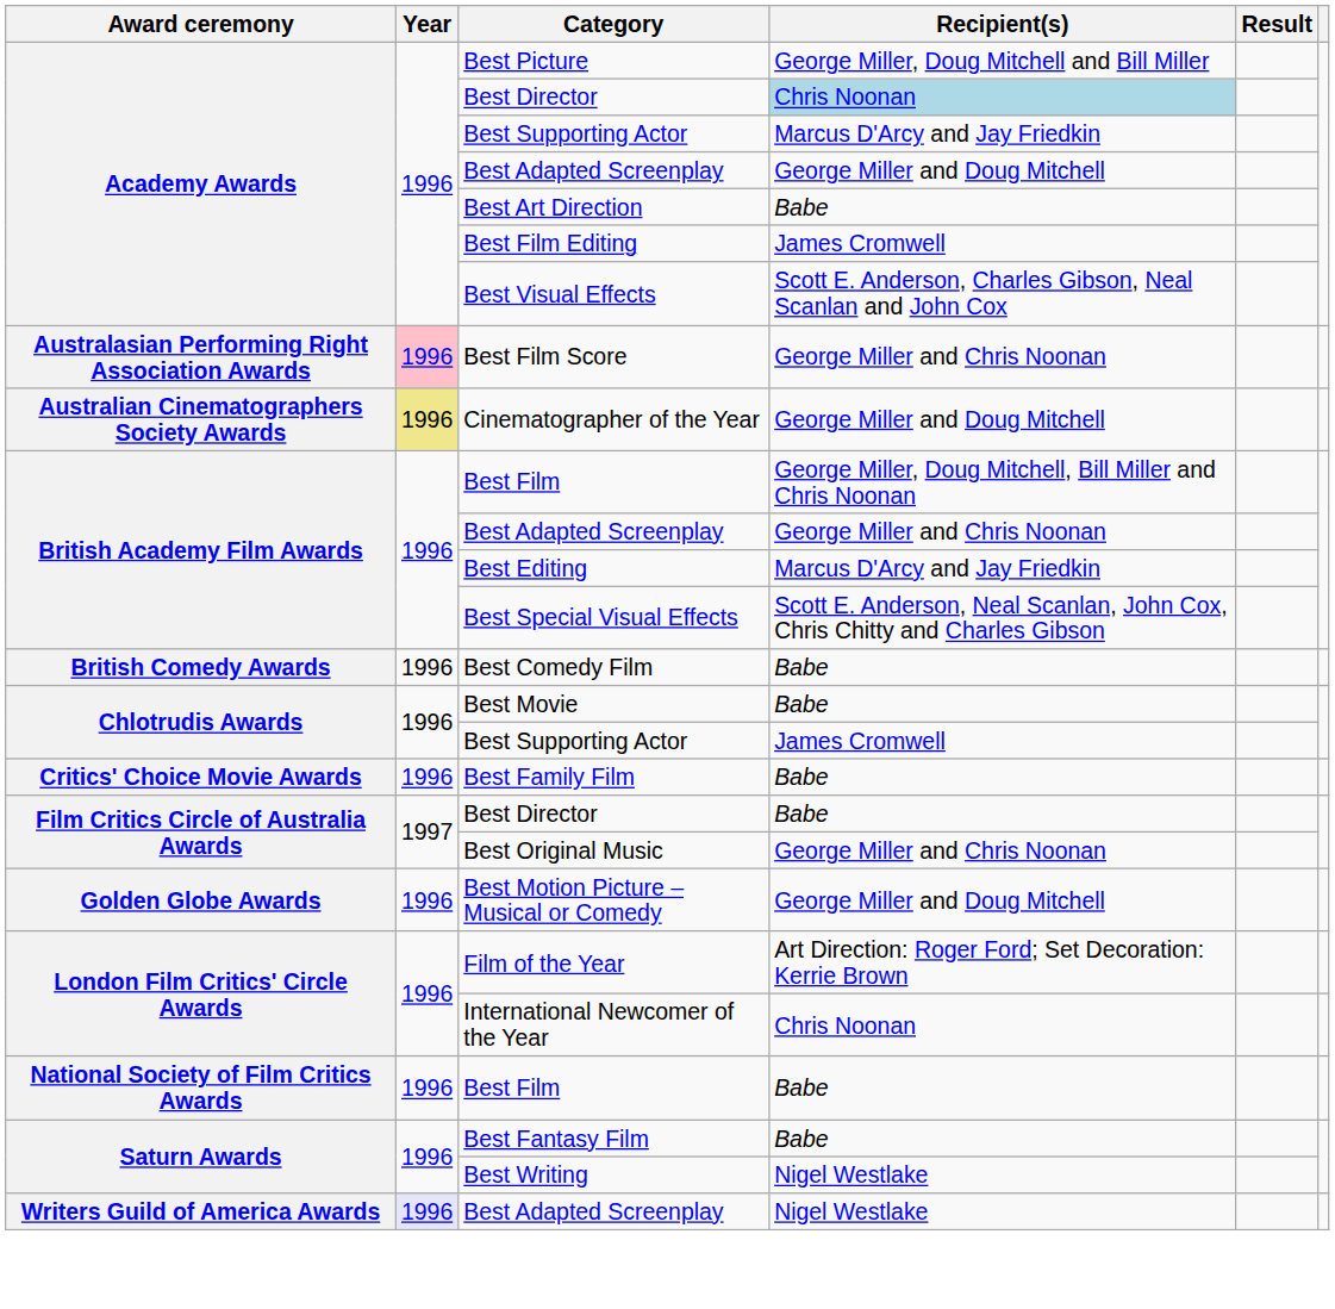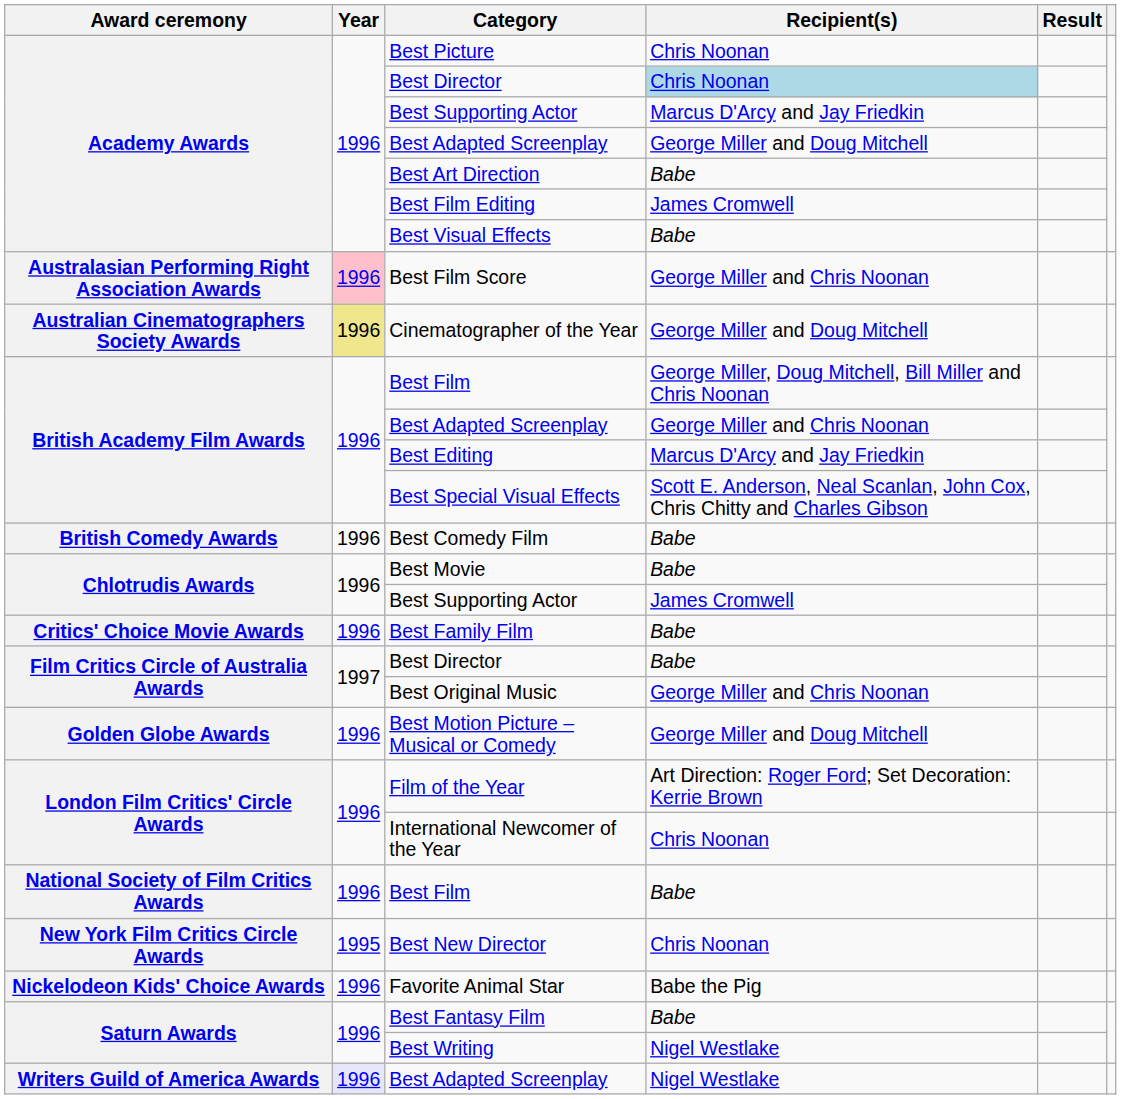 <table class="wikitable plainrowheaders sortable" style="font-size: 95%;">
 <tr>
 <th scope="col">Award ceremony</th>
 <th scope="col">Year</th>
 <th scope="col">Category</th>
 <th scope="col">Recipient(s)</th>
 <th scope="col">Result</th>
 <th scope="col" class="unsortable"></th>
 </tr>
 <tr>
 <th scope="row" rowspan="7"><a href='#'>Academy Awards</a></th>
 <td rowspan="7"><a href='#'>1996</a></td>
 <td><a href='#'>Best Picture</a></td>
-<td><a href='#'>George Miller</a>, <a href='#'>Doug Mitchell</a> and <a href='#'>Bill Miller</a></td>
+<td><a href='#'>Chris Noonan</a></td>
 <td></td>
 <td style="text-align:center;" rowspan="7"></td>
 </tr>
 <tr>
 <td><a href='#'>Best Director</a></td>
 <td style="background: lightblue;"><a href='#'>Chris Noonan</a></td>
 <td></td>
 </tr>
 <tr>
 <td><a href='#'>Best Supporting Actor</a></td>
 <td><a href='#'>Marcus D'Arcy</a> and <a href='#'>Jay Friedkin</a></td>
 <td></td>
 </tr>
 <tr>
 <td><a href='#'>Best Adapted Screenplay</a></td>
 <td><a href='#'>George Miller</a> and <a href='#'>Doug Mitchell</a></td>
 <td></td>
 </tr>
 <tr>
 <td><a href='#'>Best Art Direction</a></td>
 <td><em>Babe</em></td>
 <td></td>
 </tr>
 <tr>
 <td><a href='#'>Best Film Editing</a></td>
 <td><a href='#'>James Cromwell</a></td>
 <td></td>
 </tr>
 <tr>
 <td><a href='#'>Best Visual Effects</a></td>
-<td><a href='#'>Scott E. Anderson</a>, <a href='#'>Charles Gibson</a>, <a href='#'>Neal Scanlan</a> and <a href='#'>John Cox</a></td>
+<td><em>Babe</em></td>
 <td></td>
 </tr>
 <tr>
 <th scope="row"><a href='#'>Australasian Performing Right Association Awards</a></th>
 <td style="background: pink;"><a href='#'>1996</a></td>
 <td>Best Film Score</td>
 <td><a href='#'>George Miller</a> and <a href='#'>Chris Noonan</a></td>
 <td></td>
 <td style="text-align:center;"></td>
 </tr>
 <tr>
 <th scope="row"><a href='#'>Australian Cinematographers Society Awards</a></th>
 <td style="background: khaki;">1996</td>
 <td>Cinematographer of the Year</td>
 <td><a href='#'>George Miller</a> and <a href='#'>Doug Mitchell</a></td>
 <td></td>
 <td style="text-align:center;"></td>
 </tr>
 <tr>
 <th scope="row" rowspan="4"><a href='#'>British Academy Film Awards</a></th>
 <td rowspan="4"><a href='#'>1996</a></td>
 <td><a href='#'>Best Film</a></td>
 <td><a href='#'>George Miller</a>, <a href='#'>Doug Mitchell</a>, <a href='#'>Bill Miller</a> and <a href='#'>Chris Noonan</a></td>
 <td></td>
 <td style="text-align:center;" rowspan="4"></td>
 </tr>
 <tr>
 <td><a href='#'>Best Adapted Screenplay</a></td>
 <td><a href='#'>George Miller</a> and <a href='#'>Chris Noonan</a></td>
 <td></td>
 </tr>
 <tr>
 <td><a href='#'>Best Editing</a></td>
 <td><a href='#'>Marcus D'Arcy</a> and <a href='#'>Jay Friedkin</a></td>
 <td></td>
 </tr>
 <tr>
 <td><a href='#'>Best Special Visual Effects</a></td>
 <td><a href='#'>Scott E. Anderson</a>, <a href='#'>Neal Scanlan</a>, <a href='#'>John Cox</a>, Chris Chitty and <a href='#'>Charles Gibson</a></td>
 <td></td>
 </tr>
 <tr>
 <th scope="row"><a href='#'>British Comedy Awards</a></th>
 <td>1996</td>
 <td>Best Comedy Film</td>
 <td><em>Babe</em></td>
 <td></td>
 <td style="text-align:center;"></td>
 </tr>
 <tr>
 <th scope="row" rowspan="2"><a href='#'>Chlotrudis Awards</a></th>
 <td rowspan="2">1996</td>
 <td>Best Movie</td>
 <td><em>Babe</em></td>
 <td></td>
 <td style="text-align:center;" rowspan="2"></td>
 </tr>
 <tr>
 <td>Best Supporting Actor</td>
 <td><a href='#'>James Cromwell</a></td>
 <td></td>
 </tr>
 <tr>
 <th scope="row"><a href='#'>Critics' Choice Movie Awards</a></th>
 <td><a href='#'>1996</a></td>
 <td><a href='#'>Best Family Film</a></td>
 <td><em>Babe</em></td>
 <td></td>
 <td style="text-align:center;"></td>
 </tr>
 <tr>
 <th scope="row" rowspan="2"><a href='#'>Film Critics Circle of Australia Awards</a></th>
 <td rowspan="2">1997</td>
 <td>Best Director</td>
 <td><em>Babe</em></td>
 <td></td>
 <td style="text-align:center;" rowspan="2"></td>
 </tr>
 <tr>
 <td>Best Original Music</td>
 <td><a href='#'>George Miller</a> and <a href='#'>Chris Noonan</a></td>
 <td></td>
 </tr>
 <tr>
 <th scope="row"><a href='#'>Golden Globe Awards</a></th>
 <td><a href='#'>1996</a></td>
 <td><a href='#'>Best Motion Picture – Musical or Comedy</a></td>
 <td><a href='#'>George Miller</a> and <a href='#'>Doug Mitchell</a></td>
 <td></td>
 <td style="text-align:center;"></td>
 </tr>
 <tr>
 <th scope="row" rowspan="2"><a href='#'>London Film Critics' Circle Awards</a></th>
 <td rowspan="2"><a href='#'>1996</a></td>
 <td><a href='#'>Film of the Year</a></td>
 <td>Art Direction: <a href='#'>Roger Ford</a>; Set Decoration: <a href='#'>Kerrie Brown</a></td>
 <td></td>
 <td style="text-align:center;"></td>
 </tr>
 <tr>
 <td>International Newcomer of the Year</td>
 <td><a href='#'>Chris Noonan</a></td>
 <td></td>
 <td style="text-align:center;"></td>
 </tr>
 <tr>
 <th scope="row"><a href='#'>National Society of Film Critics Awards</a></th>
 <td><a href='#'>1996</a></td>
 <td><a href='#'>Best Film</a></td>
 <td><em>Babe</em></td>
 <td></td>
 <td style="text-align:center;"></td>
 </tr>
 <tr>
+<th scope="row"><a href='#'>New York Film Critics Circle Awards</a></th>
+<td><a href='#'>1995</a></td>
+<td><a href='#'>Best New Director</a></td>
+<td><a href='#'>Chris Noonan</a></td>
+<td></td>
+<td style="text-align:center;"></td>
+</tr>
+<tr>
+<th scope="row"><a href='#'>Nickelodeon Kids' Choice Awards</a></th>
+<td><a href='#'>1996</a></td>
+<td>Favorite Animal Star</td>
+<td>Babe the Pig</td>
+<td></td>
+<td style="text-align:center;"></td>
+</tr>
+<tr>
 <th scope="row" rowspan="2"><a href='#'>Saturn Awards</a></th>
 <td rowspan="2"><a href='#'>1996</a></td>
 <td><a href='#'>Best Fantasy Film</a></td>
 <td><em>Babe</em></td>
 <td></td>
 <td style="text-align:center;" rowspan="2"></td>
 </tr>
 <tr>
 <td><a href='#'>Best Writing</a></td>
 <td><a href='#'>Nigel Westlake</a></td>
 <td></td>
 </tr>
 <tr>
 <th scope="row"><a href='#'>Writers Guild of America Awards</a></th>
 <td style="background: lavender;"><a href='#'>1996</a></td>
 <td><a href='#'>Best Adapted Screenplay</a></td>
 <td><a href='#'>Nigel Westlake</a></td>
 <td></td>
 <td style="text-align:center;"></td>
 </tr>
 </table>
